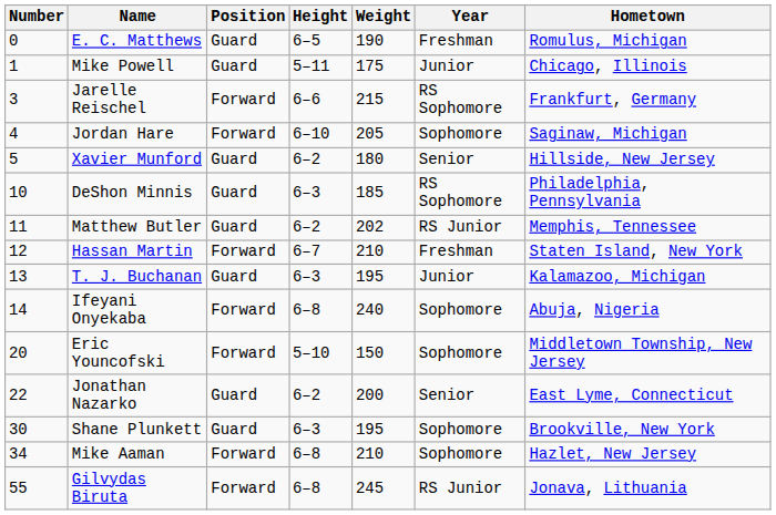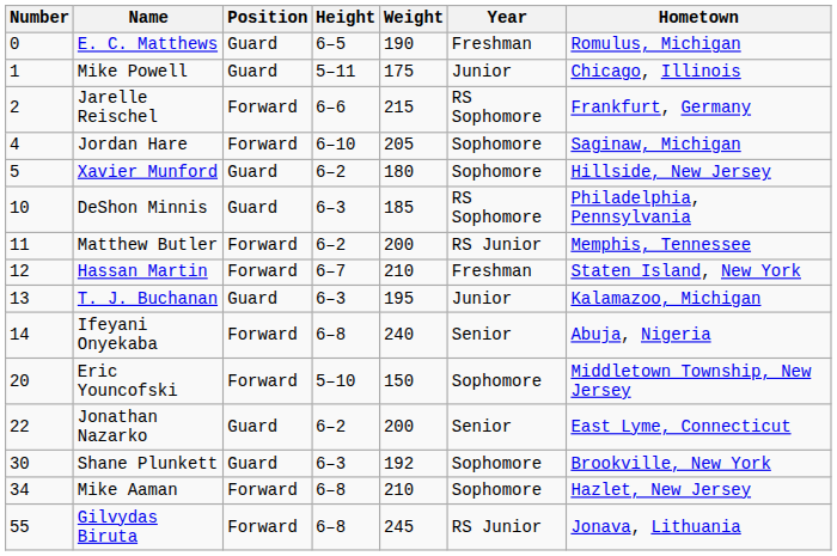 <table class="wikitable sortable" style="font-size: 95%;">
 <tr>
 <th>Number</th>
 <th>Name</th>
 <th>Position</th>
 <th>Height</th>
 <th>Weight</th>
 <th>Year</th>
 <th>Hometown</th>
 </tr>
 <tr>
 <td>0</td>
 <td><a href='#'>E. C. Matthews</a></td>
 <td>Guard</td>
 <td>6–5</td>
 <td>190</td>
 <td>Freshman</td>
 <td><a href='#'>Romulus, Michigan</a></td>
 </tr>
 <tr>
 <td>1</td>
 <td>Mike Powell</td>
 <td>Guard</td>
 <td>5–11</td>
 <td>175</td>
 <td>Junior</td>
 <td><a href='#'>Chicago</a>, <a href='#'>Illinois</a></td>
 </tr>
 <tr>
-<td>3</td>
+<td>2</td>
 <td>Jarelle Reischel</td>
 <td>Forward</td>
 <td>6–6</td>
 <td>215</td>
 <td>RS Sophomore</td>
 <td><a href='#'>Frankfurt</a>, <a href='#'>Germany</a></td>
 </tr>
 <tr>
 <td>4</td>
 <td>Jordan Hare</td>
 <td>Forward</td>
 <td>6–10</td>
 <td>205</td>
 <td>Sophomore</td>
 <td><a href='#'>Saginaw, Michigan</a></td>
 </tr>
 <tr>
 <td>5</td>
 <td><a href='#'>Xavier Munford</a></td>
 <td>Guard</td>
 <td>6–2</td>
 <td>180</td>
-<td>Senior</td>
+<td>Sophomore</td>
 <td><a href='#'>Hillside, New Jersey</a></td>
 </tr>
 <tr>
 <td>10</td>
 <td>DeShon Minnis</td>
 <td>Guard</td>
 <td>6–3</td>
 <td>185</td>
 <td>RS Sophomore</td>
 <td><a href='#'>Philadelphia</a>, <a href='#'>Pennsylvania</a></td>
 </tr>
 <tr>
 <td>11</td>
 <td>Matthew Butler</td>
-<td>Guard</td>
+<td>Forward</td>
 <td>6–2</td>
-<td>202</td>
+<td>200</td>
 <td>RS Junior</td>
 <td><a href='#'>Memphis, Tennessee</a></td>
 </tr>
 <tr>
 <td>12</td>
 <td><a href='#'>Hassan Martin</a></td>
 <td>Forward</td>
 <td>6–7</td>
 <td>210</td>
 <td>Freshman</td>
 <td><a href='#'>Staten Island</a>, <a href='#'>New York</a></td>
 </tr>
 <tr>
 <td>13</td>
 <td><a href='#'>T. J. Buchanan</a></td>
 <td>Guard</td>
 <td>6–3</td>
 <td>195</td>
 <td>Junior</td>
 <td><a href='#'>Kalamazoo, Michigan</a></td>
 </tr>
 <tr>
 <td>14</td>
 <td>Ifeyani Onyekaba</td>
 <td>Forward</td>
 <td>6–8</td>
 <td>240</td>
-<td>Sophomore</td>
+<td>Senior</td>
 <td><a href='#'>Abuja</a>, <a href='#'>Nigeria</a></td>
 </tr>
 <tr>
 <td>20</td>
 <td>Eric Youncofski</td>
 <td>Forward</td>
 <td>5–10</td>
 <td>150</td>
 <td>Sophomore</td>
 <td><a href='#'>Middletown Township, New Jersey</a></td>
 </tr>
 <tr>
 <td>22</td>
 <td>Jonathan Nazarko</td>
 <td>Guard</td>
 <td>6–2</td>
 <td>200</td>
 <td>Senior</td>
 <td><a href='#'>East Lyme, Connecticut</a></td>
 </tr>
 <tr>
 <td>30</td>
 <td>Shane Plunkett</td>
 <td>Guard</td>
 <td>6–3</td>
-<td>195</td>
+<td>192</td>
 <td>Sophomore</td>
 <td><a href='#'>Brookville, New York</a></td>
 </tr>
 <tr>
 <td>34</td>
 <td>Mike Aaman</td>
 <td>Forward</td>
 <td>6–8</td>
 <td>210</td>
 <td>Sophomore</td>
 <td><a href='#'>Hazlet, New Jersey</a></td>
 </tr>
 <tr>
 <td>55</td>
 <td><a href='#'>Gilvydas Biruta</a></td>
 <td>Forward</td>
 <td>6–8</td>
 <td>245</td>
 <td>RS Junior</td>
 <td><a href='#'>Jonava</a>, <a href='#'>Lithuania</a></td>
 </tr>
 </table>
